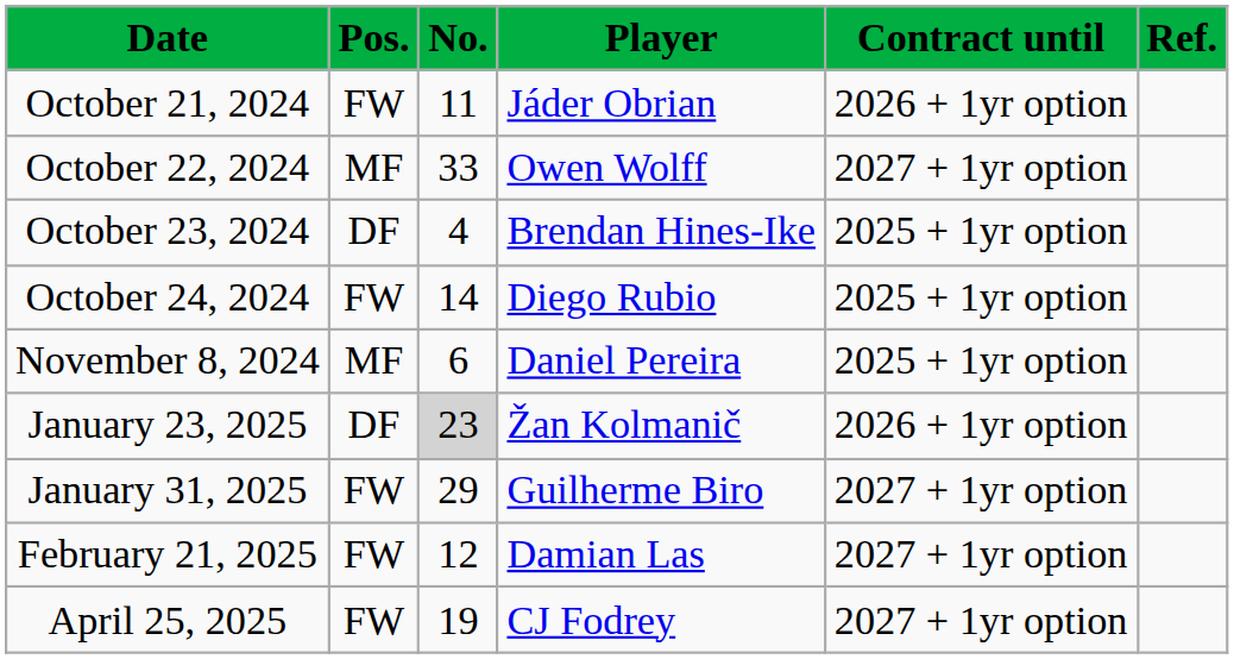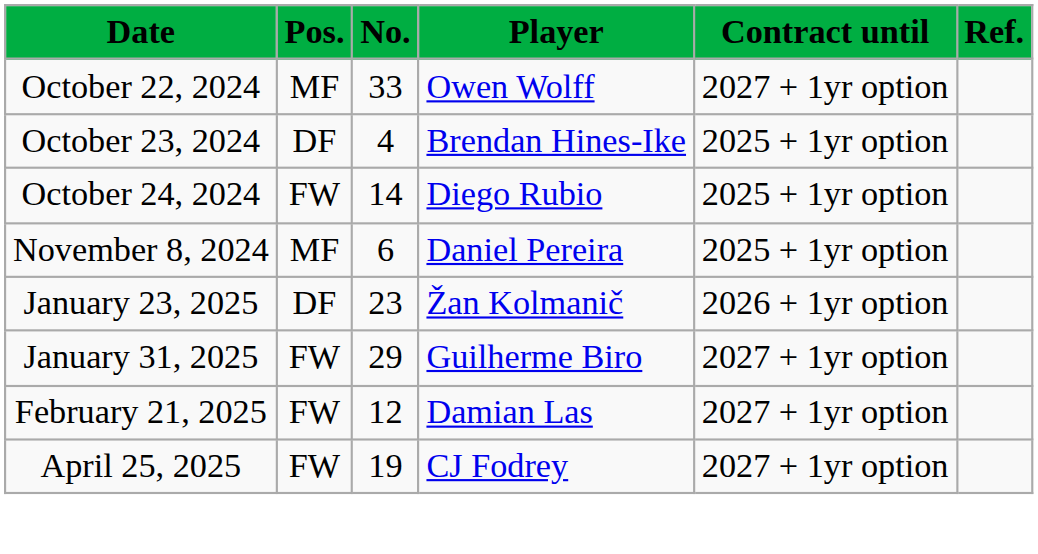 <table class="wikitable" style="text-align:center; font-size:100%; ">
 <tr>
 <th style="background:#00AE42; color:#000000;"><strong>Date</strong></th>
 <th style="background:#00AE42; color:#000000;"><strong>Pos.</strong></th>
 <th style="background:#00AE42; color:#000000;"><strong>No.</strong></th>
 <th style="background:#00AE42; color:#000000;"><strong>Player</strong></th>
 <th style="background:#00AE42; color:#000000;"><strong>Contract until</strong></th>
 <th style="background:#00AE42; color:#000000;"><strong>Ref.</strong></th>
-</tr>
-<tr>
-<td>October 21, 2024</td>
-<td style="text-align:center;">FW</td>
-<td style="text-align:center;">11</td>
-<td align=left> <a href='#'>Jáder Obrian</a></td>
-<td>2026 + 1yr option</td>
-<td></td>
 </tr>
 <tr>
 <td>October 22, 2024</td>
 <td style="text-align:center;">MF</td>
 <td style="text-align:center;">33</td>
 <td align=left> <a href='#'>Owen Wolff</a></td>
 <td>2027 + 1yr option</td>
 <td></td>
 </tr>
 <tr>
 <td>October 23, 2024</td>
 <td style="text-align:center;">DF</td>
 <td style="text-align:center;">4</td>
 <td align=left> <a href='#'>Brendan Hines-Ike</a></td>
 <td>2025 + 1yr option</td>
 <td></td>
 </tr>
 <tr>
 <td>October 24, 2024</td>
 <td style="text-align:center;">FW</td>
 <td style="text-align:center;">14</td>
 <td align=left> <a href='#'>Diego Rubio</a></td>
 <td>2025 + 1yr option</td>
 <td></td>
 </tr>
 <tr>
 <td>November 8, 2024</td>
 <td style="text-align:center;">MF</td>
 <td style="text-align:center;">6</td>
 <td align=left> <a href='#'>Daniel Pereira</a></td>
 <td>2025 + 1yr option</td>
 <td></td>
 </tr>
 <tr>
 <td>January 23, 2025</td>
 <td style="text-align:center;">DF</td>
-<td style="background: lightgrey; text-align:center;">23</td>
+<td style="text-align:center;">23</td>
 <td align=left> <a href='#'>Žan Kolmanič</a></td>
 <td>2026 + 1yr option</td>
 <td></td>
 </tr>
 <tr>
 <td>January 31, 2025</td>
 <td style="text-align:center;">FW</td>
 <td style="text-align:center;">29</td>
 <td align=left> <a href='#'>Guilherme Biro</a></td>
 <td>2027 + 1yr option</td>
 <td></td>
 </tr>
 <tr>
 <td>February 21, 2025</td>
 <td style="text-align:center;">FW</td>
 <td style="text-align:center;">12</td>
 <td align=left> <a href='#'>Damian Las</a></td>
 <td>2027 + 1yr option</td>
 <td></td>
 </tr>
 <tr>
 <td>April 25, 2025</td>
 <td style="text-align:center;">FW</td>
 <td style="text-align:center;">19</td>
 <td align=left> <a href='#'>CJ Fodrey</a></td>
 <td>2027 + 1yr option</td>
 <td></td>
 </tr>
 </table>
